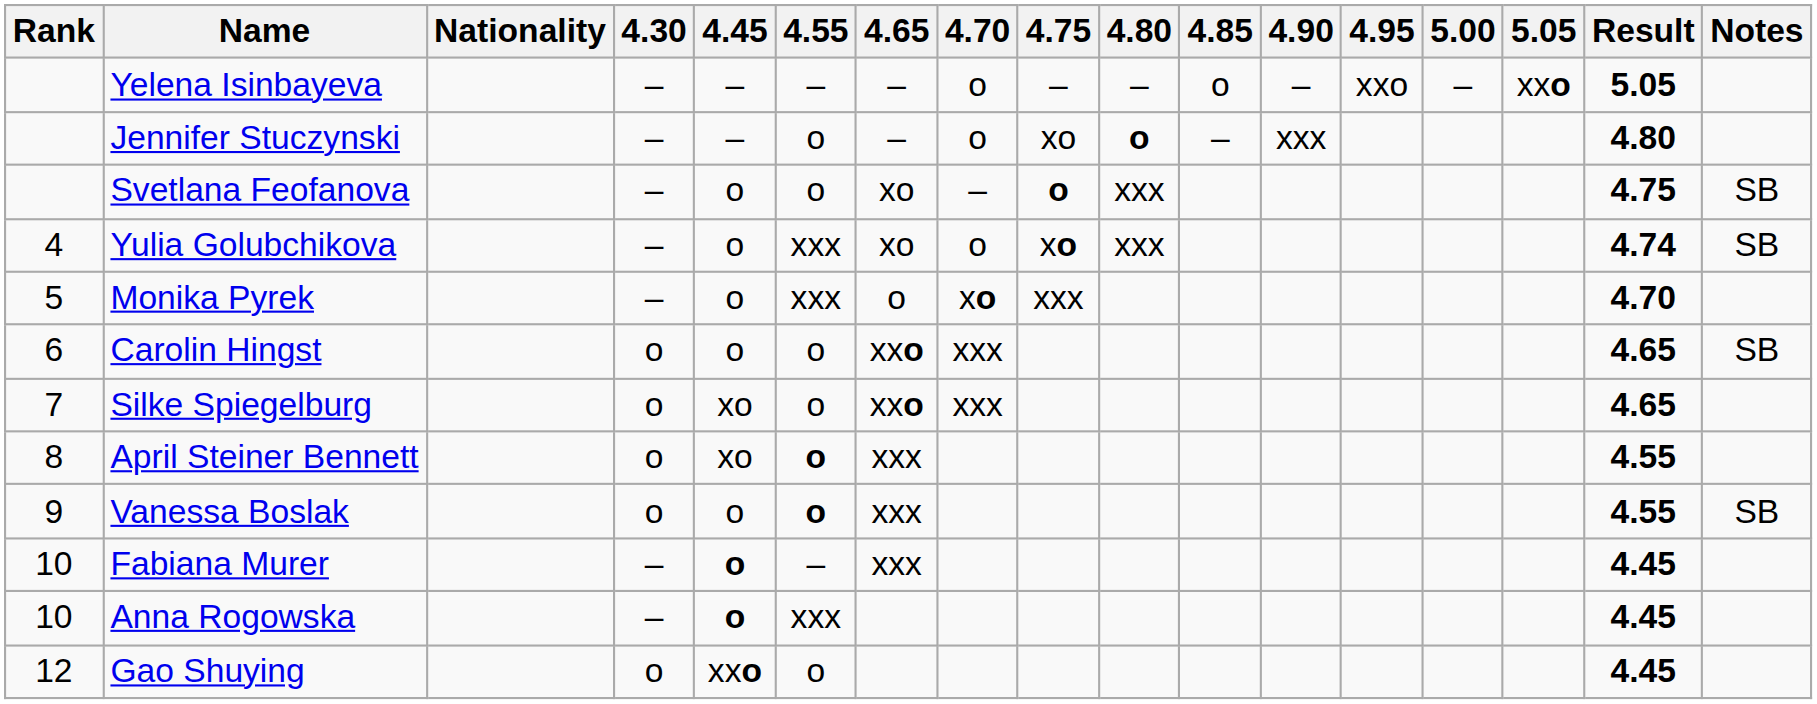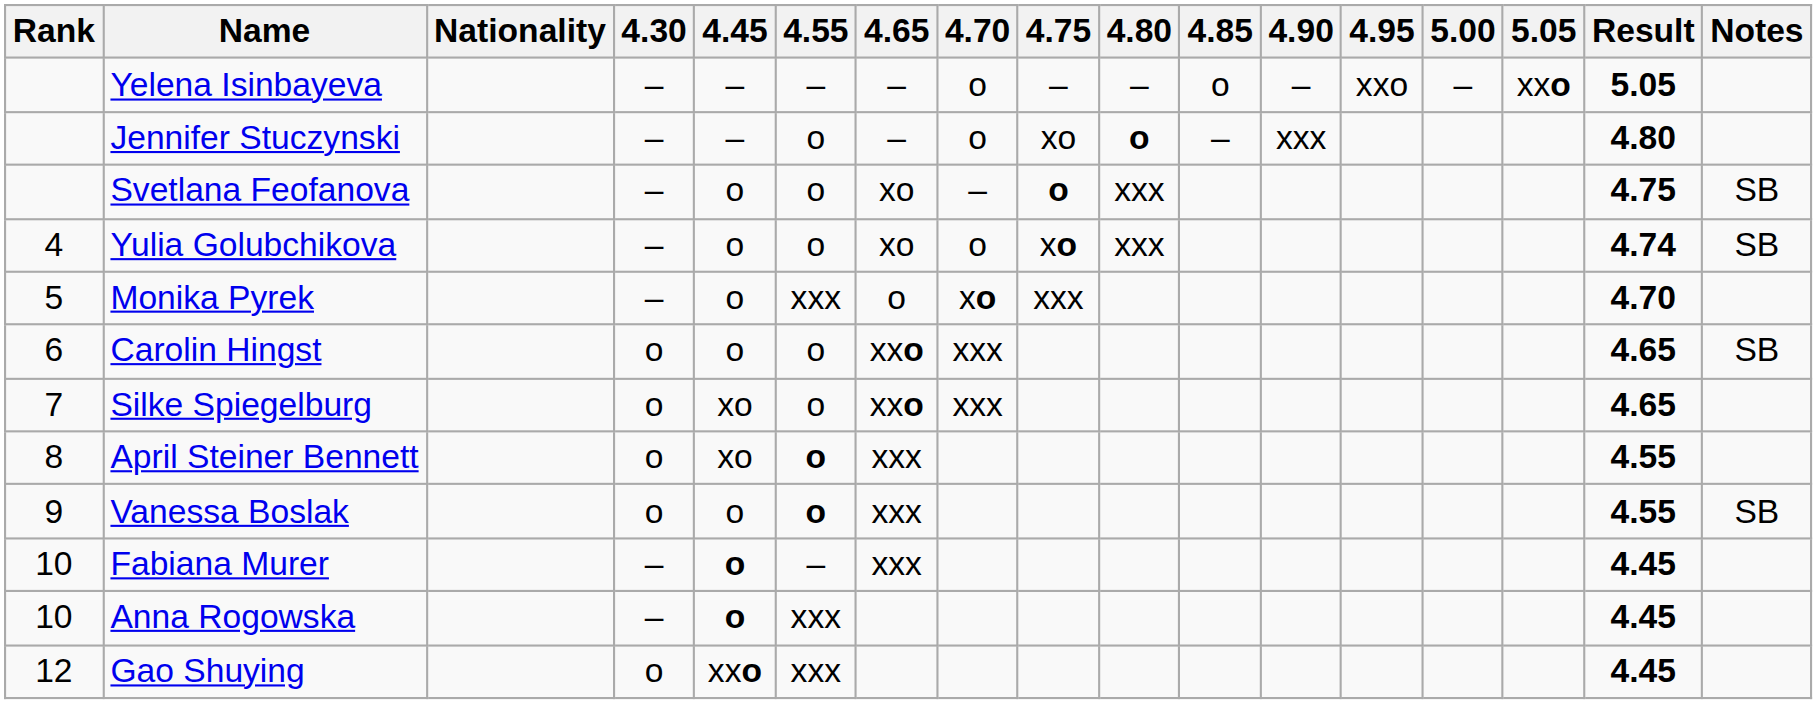 <table class="wikitable" style="text-align:center">
 <tr>
 <th>Rank</th>
 <th>Name</th>
 <th>Nationality</th>
 <th>4.30</th>
 <th>4.45</th>
 <th>4.55</th>
 <th>4.65</th>
 <th>4.70</th>
 <th>4.75</th>
 <th>4.80</th>
 <th>4.85</th>
 <th>4.90</th>
 <th>4.95</th>
 <th>5.00</th>
 <th>5.05</th>
 <th>Result</th>
 <th>Notes</th>
 </tr>
 <tr>
 <td></td>
 <td align="left"><a href='#'>Yelena Isinbayeva</a></td>
 <td align="left"></td>
 <td>–</td>
 <td>–</td>
 <td>–</td>
 <td>–</td>
 <td>o</td>
 <td>–</td>
 <td>–</td>
 <td>o</td>
 <td>–</td>
 <td>xxo</td>
 <td>–</td>
 <td>xx<strong>o</strong></td>
 <td><strong>5.05</strong></td>
 <td></td>
 </tr>
 <tr>
 <td></td>
 <td align="left"><a href='#'>Jennifer Stuczynski</a></td>
 <td align="left"></td>
 <td>–</td>
 <td>–</td>
 <td>o</td>
 <td>–</td>
 <td>o</td>
 <td>xo</td>
 <td><strong>o</strong></td>
 <td>–</td>
 <td>xxx</td>
 <td></td>
 <td></td>
 <td></td>
 <td><strong>4.80</strong></td>
 <td></td>
 </tr>
 <tr>
 <td></td>
 <td align="left"><a href='#'>Svetlana Feofanova</a></td>
 <td align="left"></td>
 <td>–</td>
 <td>o</td>
 <td>o</td>
 <td>xo</td>
 <td>–</td>
 <td><strong>o</strong></td>
 <td>xxx</td>
 <td></td>
 <td></td>
 <td></td>
 <td></td>
 <td></td>
 <td><strong>4.75</strong></td>
 <td>SB</td>
 </tr>
 <tr>
 <td>4</td>
 <td align="left"><a href='#'>Yulia Golubchikova</a></td>
 <td align="left"></td>
 <td>–</td>
 <td>o</td>
-<td>xxx</td>
+<td>o</td>
 <td>xo</td>
 <td>o</td>
 <td>x<strong>o</strong></td>
 <td>xxx</td>
 <td></td>
 <td></td>
 <td></td>
 <td></td>
 <td></td>
 <td><strong>4.74</strong></td>
 <td>SB</td>
 </tr>
 <tr>
 <td>5</td>
 <td align="left"><a href='#'>Monika Pyrek</a></td>
 <td align="left"></td>
 <td>–</td>
 <td>o</td>
 <td>xxx</td>
 <td>o</td>
 <td>x<strong>o</strong></td>
 <td>xxx</td>
 <td></td>
 <td></td>
 <td></td>
 <td></td>
 <td></td>
 <td></td>
 <td><strong>4.70</strong></td>
 <td></td>
 </tr>
 <tr>
 <td>6</td>
 <td align="left"><a href='#'>Carolin Hingst</a></td>
 <td align="left"></td>
 <td>o</td>
 <td>o</td>
 <td>o</td>
 <td>xx<strong>o</strong></td>
 <td>xxx</td>
 <td></td>
 <td></td>
 <td></td>
 <td></td>
 <td></td>
 <td></td>
 <td></td>
 <td><strong>4.65</strong></td>
 <td>SB</td>
 </tr>
 <tr>
 <td>7</td>
 <td align="left"><a href='#'>Silke Spiegelburg</a></td>
 <td align="left"></td>
 <td>o</td>
 <td>xo</td>
 <td>o</td>
 <td>xx<strong>o</strong></td>
 <td>xxx</td>
 <td></td>
 <td></td>
 <td></td>
 <td></td>
 <td></td>
 <td></td>
 <td></td>
 <td><strong>4.65</strong></td>
 <td></td>
 </tr>
 <tr>
 <td>8</td>
 <td align="left"><a href='#'>April Steiner Bennett</a></td>
 <td align="left"></td>
 <td>o</td>
 <td>xo</td>
 <td><strong>o</strong></td>
 <td>xxx</td>
 <td></td>
 <td></td>
 <td></td>
 <td></td>
 <td></td>
 <td></td>
 <td></td>
 <td></td>
 <td><strong>4.55</strong></td>
 <td></td>
 </tr>
 <tr>
 <td>9</td>
 <td align="left"><a href='#'>Vanessa Boslak</a></td>
 <td align="left"></td>
 <td>o</td>
 <td>o</td>
 <td><strong>o</strong></td>
 <td>xxx</td>
 <td></td>
 <td></td>
 <td></td>
 <td></td>
 <td></td>
 <td></td>
 <td></td>
 <td></td>
 <td><strong>4.55</strong></td>
 <td>SB</td>
 </tr>
 <tr>
 <td>10</td>
 <td align="left"><a href='#'>Fabiana Murer</a></td>
 <td align="left"></td>
 <td>–</td>
 <td><strong>o</strong></td>
 <td>–</td>
 <td>xxx</td>
 <td></td>
 <td></td>
 <td></td>
 <td></td>
 <td></td>
 <td></td>
 <td></td>
 <td></td>
 <td><strong>4.45</strong></td>
 <td></td>
 </tr>
 <tr>
 <td>10</td>
 <td align="left"><a href='#'>Anna Rogowska</a></td>
 <td align="left"></td>
 <td>–</td>
 <td><strong>o</strong></td>
 <td>xxx</td>
 <td></td>
 <td></td>
 <td></td>
 <td></td>
 <td></td>
 <td></td>
 <td></td>
 <td></td>
 <td></td>
 <td><strong> 4.45</strong></td>
 <td></td>
 </tr>
 <tr>
 <td>12</td>
 <td align="left"><a href='#'>Gao Shuying</a></td>
 <td align="left"></td>
 <td>o</td>
 <td>xx<strong>o</strong></td>
-<td>o</td>
+<td>xxx</td>
 <td></td>
 <td></td>
 <td></td>
 <td></td>
 <td></td>
 <td></td>
 <td></td>
 <td></td>
 <td></td>
 <td><strong>4.45</strong></td>
 <td></td>
 </tr>
 </table>
